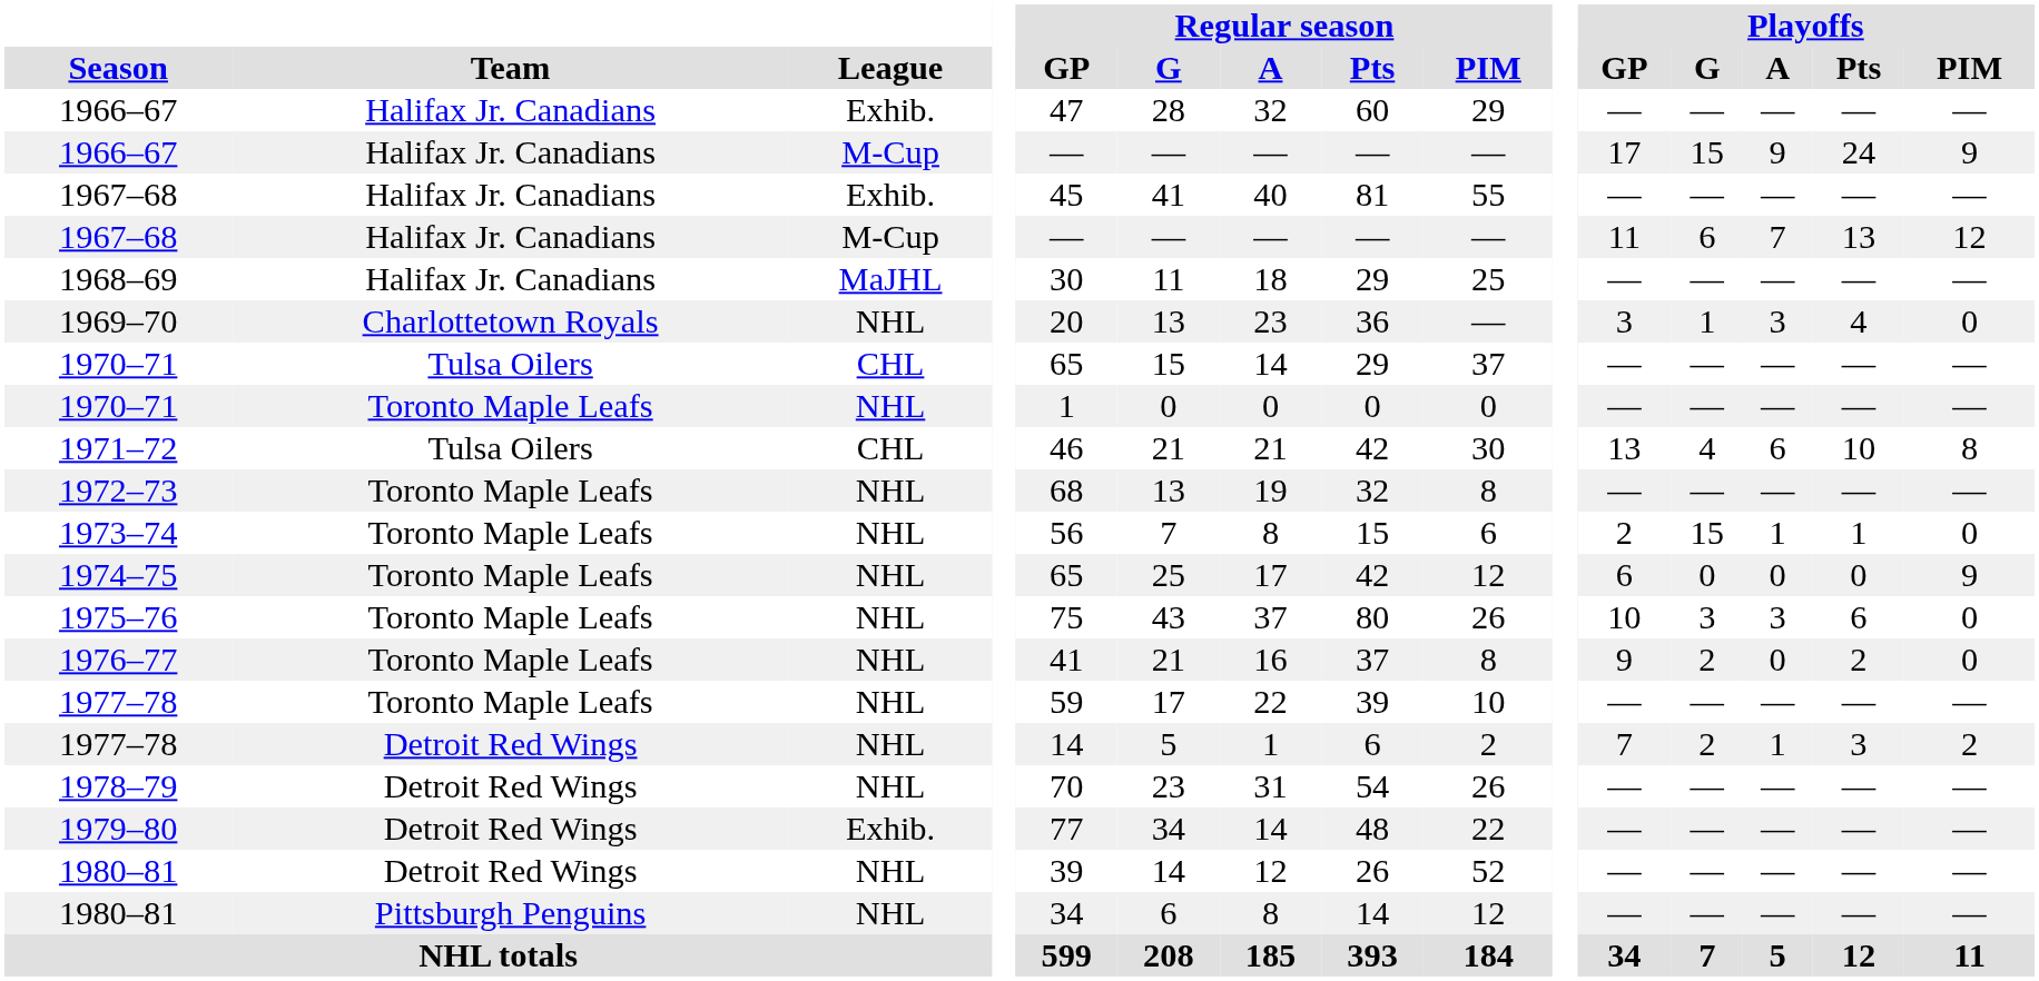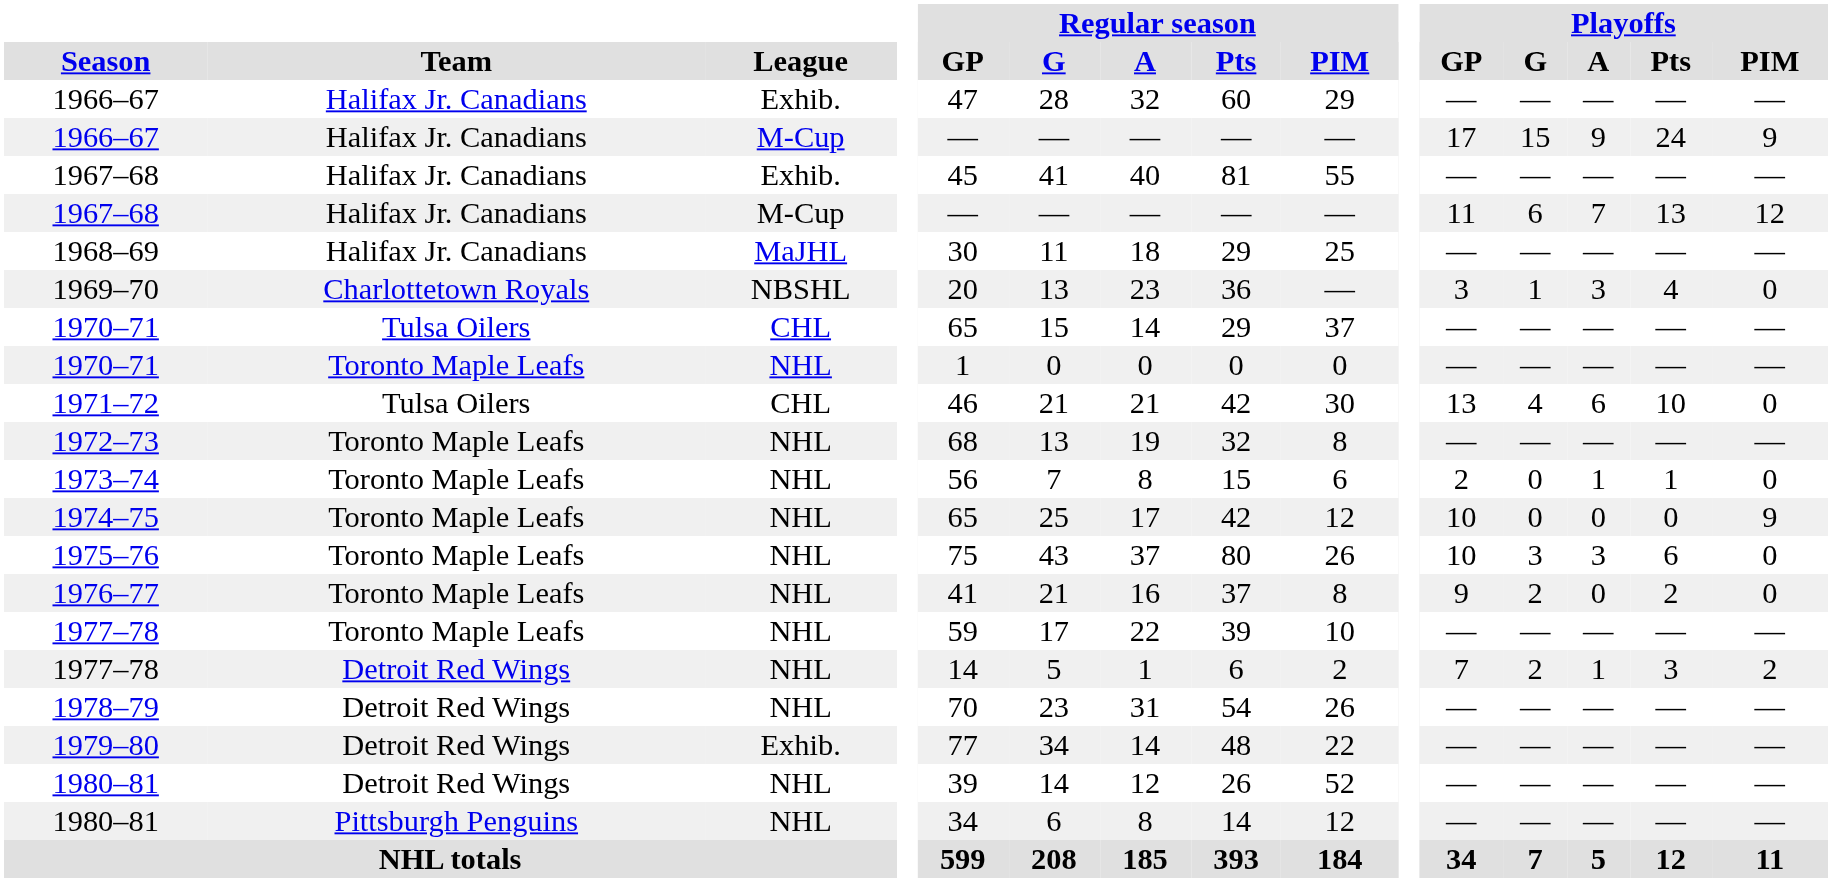 <table border="0" cellpadding="1" cellspacing="0" style="text-align:center; width:60em;">
 <tr style="background:#e0e0e0;">
 <th colspan="3"  bgcolor="#ffffff"> </th>
 <th rowspan="99" bgcolor="#ffffff"> </th>
 <th colspan="5"><a href='#'>Regular season</a></th>
 <th rowspan="99" bgcolor="#ffffff"> </th>
 <th colspan="5"><a href='#'>Playoffs</a></th>
 </tr>
 <tr style="background:#e0e0e0;">
 <th><a href='#'>Season</a></th>
 <th>Team</th>
 <th>League</th>
 <th>GP</th>
 <th><a href='#'>G</a></th>
 <th><a href='#'>A</a></th>
 <th><a href='#'>Pts</a></th>
 <th><a href='#'>PIM</a></th>
 <th>GP</th>
 <th>G</th>
 <th>A</th>
 <th>Pts</th>
 <th>PIM</th>
 </tr>
 <tr>
 <td>1966–67</td>
 <td><a href='#'>Halifax Jr. Canadians</a></td>
 <td>Exhib.</td>
 <td>47</td>
 <td>28</td>
 <td>32</td>
 <td>60</td>
 <td>29</td>
 <td>—</td>
 <td>—</td>
 <td>—</td>
 <td>—</td>
 <td>—</td>
 </tr>
 <tr style="background:#f0f0f0;">
 <td><a href='#'>1966–67</a></td>
 <td>Halifax Jr. Canadians</td>
 <td><a href='#'>M-Cup</a></td>
 <td>—</td>
 <td>—</td>
 <td>—</td>
 <td>—</td>
 <td>—</td>
 <td>17</td>
 <td>15</td>
 <td>9</td>
 <td>24</td>
 <td>9</td>
 </tr>
 <tr>
 <td>1967–68</td>
 <td>Halifax Jr. Canadians</td>
 <td>Exhib.</td>
 <td>45</td>
 <td>41</td>
 <td>40</td>
 <td>81</td>
 <td>55</td>
 <td>—</td>
 <td>—</td>
 <td>—</td>
 <td>—</td>
 <td>—</td>
 </tr>
 <tr style="background:#f0f0f0;">
 <td><a href='#'>1967–68</a></td>
 <td>Halifax Jr. Canadians</td>
 <td>M-Cup</td>
 <td>—</td>
 <td>—</td>
 <td>—</td>
 <td>—</td>
 <td>—</td>
 <td>11</td>
 <td>6</td>
 <td>7</td>
 <td>13</td>
 <td>12</td>
 </tr>
 <tr>
 <td>1968–69</td>
 <td>Halifax Jr. Canadians</td>
 <td><a href='#'>MaJHL</a></td>
 <td>30</td>
 <td>11</td>
 <td>18</td>
 <td>29</td>
 <td>25</td>
 <td>—</td>
 <td>—</td>
 <td>—</td>
 <td>—</td>
 <td>—</td>
 </tr>
 <tr style="background:#f0f0f0;">
 <td>1969–70</td>
 <td><a href='#'>Charlottetown Royals</a></td>
-<td>NHL</td>
+<td>NBSHL</td>
 <td>20</td>
 <td>13</td>
 <td>23</td>
 <td>36</td>
 <td>—</td>
 <td>3</td>
 <td>1</td>
 <td>3</td>
 <td>4</td>
 <td>0</td>
 </tr>
 <tr>
 <td><a href='#'>1970–71</a></td>
 <td><a href='#'>Tulsa Oilers</a></td>
 <td><a href='#'>CHL</a></td>
 <td>65</td>
 <td>15</td>
 <td>14</td>
 <td>29</td>
 <td>37</td>
 <td>—</td>
 <td>—</td>
 <td>—</td>
 <td>—</td>
 <td>—</td>
 </tr>
 <tr style="background:#f0f0f0;">
 <td><a href='#'>1970–71</a></td>
 <td><a href='#'>Toronto Maple Leafs</a></td>
 <td><a href='#'>NHL</a></td>
 <td>1</td>
 <td>0</td>
 <td>0</td>
 <td>0</td>
 <td>0</td>
 <td>—</td>
 <td>—</td>
 <td>—</td>
 <td>—</td>
 <td>—</td>
 </tr>
 <tr>
 <td><a href='#'>1971–72</a></td>
 <td>Tulsa Oilers</td>
 <td>CHL</td>
 <td>46</td>
 <td>21</td>
 <td>21</td>
 <td>42</td>
 <td>30</td>
 <td>13</td>
 <td>4</td>
 <td>6</td>
 <td>10</td>
-<td>8</td>
+<td>0</td>
 </tr>
 <tr style="background:#f0f0f0;">
 <td><a href='#'>1972–73</a></td>
 <td>Toronto Maple Leafs</td>
 <td>NHL</td>
 <td>68</td>
 <td>13</td>
 <td>19</td>
 <td>32</td>
 <td>8</td>
 <td>—</td>
 <td>—</td>
 <td>—</td>
 <td>—</td>
 <td>—</td>
 </tr>
 <tr>
 <td><a href='#'>1973–74</a></td>
 <td>Toronto Maple Leafs</td>
 <td>NHL</td>
 <td>56</td>
 <td>7</td>
 <td>8</td>
 <td>15</td>
 <td>6</td>
 <td>2</td>
-<td>15</td>
+<td>0</td>
 <td>1</td>
 <td>1</td>
 <td>0</td>
 </tr>
 <tr style="background:#f0f0f0;">
 <td><a href='#'>1974–75</a></td>
 <td>Toronto Maple Leafs</td>
 <td>NHL</td>
 <td>65</td>
 <td>25</td>
 <td>17</td>
 <td>42</td>
 <td>12</td>
-<td>6</td>
+<td>10</td>
 <td>0</td>
 <td>0</td>
 <td>0</td>
 <td>9</td>
 </tr>
 <tr>
 <td><a href='#'>1975–76</a></td>
 <td>Toronto Maple Leafs</td>
 <td>NHL</td>
 <td>75</td>
 <td>43</td>
 <td>37</td>
 <td>80</td>
 <td>26</td>
 <td>10</td>
 <td>3</td>
 <td>3</td>
 <td>6</td>
 <td>0</td>
 </tr>
 <tr style="background:#f0f0f0;">
 <td><a href='#'>1976–77</a></td>
 <td>Toronto Maple Leafs</td>
 <td>NHL</td>
 <td>41</td>
 <td>21</td>
 <td>16</td>
 <td>37</td>
 <td>8</td>
 <td>9</td>
 <td>2</td>
 <td>0</td>
 <td>2</td>
 <td>0</td>
 </tr>
 <tr>
 <td><a href='#'>1977–78</a></td>
 <td>Toronto Maple Leafs</td>
 <td>NHL</td>
 <td>59</td>
 <td>17</td>
 <td>22</td>
 <td>39</td>
 <td>10</td>
 <td>—</td>
 <td>—</td>
 <td>—</td>
 <td>—</td>
 <td>—</td>
 </tr>
 <tr style="background:#f0f0f0;">
 <td>1977–78</td>
 <td><a href='#'>Detroit Red Wings</a></td>
 <td>NHL</td>
 <td>14</td>
 <td>5</td>
 <td>1</td>
 <td>6</td>
 <td>2</td>
 <td>7</td>
 <td>2</td>
 <td>1</td>
 <td>3</td>
 <td>2</td>
 </tr>
 <tr>
 <td><a href='#'>1978–79</a></td>
 <td>Detroit Red Wings</td>
 <td>NHL</td>
 <td>70</td>
 <td>23</td>
 <td>31</td>
 <td>54</td>
 <td>26</td>
 <td>—</td>
 <td>—</td>
 <td>—</td>
 <td>—</td>
 <td>—</td>
 </tr>
 <tr style="background:#f0f0f0;">
 <td><a href='#'>1979–80</a></td>
 <td>Detroit Red Wings</td>
 <td>Exhib.</td>
 <td>77</td>
 <td>34</td>
 <td>14</td>
 <td>48</td>
 <td>22</td>
 <td>—</td>
 <td>—</td>
 <td>—</td>
 <td>—</td>
 <td>—</td>
 </tr>
 <tr>
 <td><a href='#'>1980–81</a></td>
 <td>Detroit Red Wings</td>
 <td>NHL</td>
 <td>39</td>
 <td>14</td>
 <td>12</td>
 <td>26</td>
 <td>52</td>
 <td>—</td>
 <td>—</td>
 <td>—</td>
 <td>—</td>
 <td>—</td>
 </tr>
 <tr style="background:#f0f0f0;">
 <td>1980–81</td>
 <td><a href='#'>Pittsburgh Penguins</a></td>
 <td>NHL</td>
 <td>34</td>
 <td>6</td>
 <td>8</td>
 <td>14</td>
 <td>12</td>
 <td>—</td>
 <td>—</td>
 <td>—</td>
 <td>—</td>
 <td>—</td>
 </tr>
 <tr style="background:#e0e0e0;">
 <th colspan="3">NHL totals</th>
 <th>599</th>
 <th>208</th>
 <th>185</th>
 <th>393</th>
 <th>184</th>
 <th>34</th>
 <th>7</th>
 <th>5</th>
 <th>12</th>
 <th>11</th>
 </tr>
 </table>
